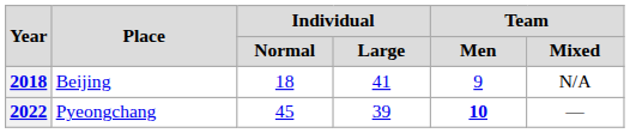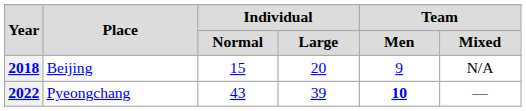 <table class="wikitable plainrowheaders" style="background:#fff; font-size:86%; line-height:16px; border:gray solid 1px; border-collapse:collapse;">
 <tr style="background:#ccc; text-align:center;">
 <th scope="col" rowspan="2" style="background:#dcdcdc; width:25px;">Year</th>
 <th scope="col" rowspan="2" style="background:#dcdcdc; width:130px;">Place</th>
 <th scope="col" colspan="2" style="background:#dcdcdc; width:130px;">Individual</th>
 <th scope="col" colspan="2" style="background:#dcdcdc; width:130px;">Team</th>
 </tr>
 <tr>
 <th scope="col" style="background:#dcdcdc; width:65px;">Normal</th>
 <th scope="col" style="background:#dcdcdc; width:65px;">Large</th>
 <th scope="col" style="background:#dcdcdc; width:65px;">Men</th>
 <th scope="col" style="background:#dcdcdc; width:65px;">Mixed</th>
 </tr>
 <tr>
 <th scope=row align=center><a href='#'>2018</a></th>
 <td> <a href='#'>Beijing</a></td>
-<td align=center><a href='#'>18</a></td>
-<td align=center><a href='#'>41</a></td>
+<td align=center><a href='#'>15</a></td>
+<td align=center><a href='#'>20</a></td>
 <td align=center><a href='#'>9</a></td>
 <td align=center>N/A</td>
 </tr>
 <tr>
 <th scope=row align=center><a href='#'>2022</a></th>
 <td> <a href='#'>Pyeongchang</a></td>
-<td align=center><a href='#'>45</a></td>
+<td align=center><a href='#'>43</a></td>
 <td align=center><a href='#'>39</a></td>
 <td align=center><strong><a href='#'>10</a></strong></td>
 <td align=center>—</td>
 </tr>
 </table>
